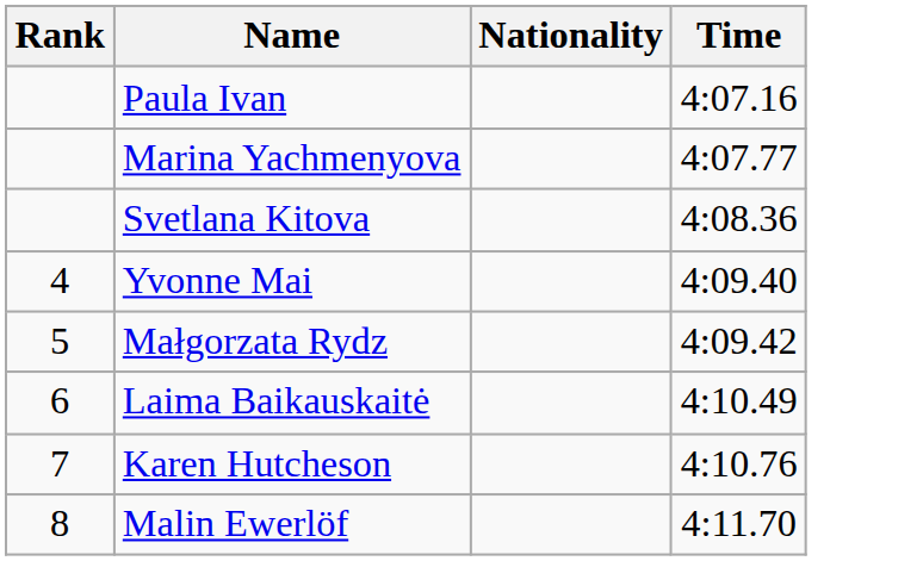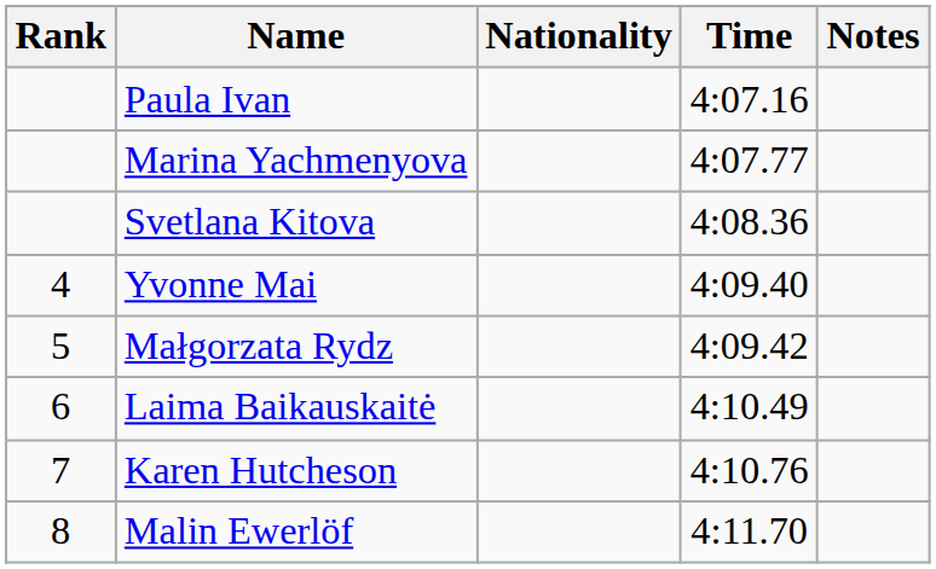 <table class="wikitable sortable" style="text-align:center">
 <tr>
 <th>Rank</th>
 <th>Name</th>
 <th>Nationality</th>
 <th>Time</th>
+<th>Notes</th>
 </tr>
 <tr>
 <td></td>
 <td align="left"><a href='#'>Paula Ivan</a></td>
 <td align=left></td>
 <td>4:07.16</td>
+<td></td>
 </tr>
 <tr>
 <td></td>
 <td align="left"><a href='#'>Marina Yachmenyova</a></td>
 <td align=left></td>
 <td>4:07.77</td>
+<td></td>
 </tr>
 <tr>
 <td></td>
 <td align="left"><a href='#'>Svetlana Kitova</a></td>
 <td align=left></td>
 <td>4:08.36</td>
+<td></td>
 </tr>
 <tr>
 <td>4</td>
 <td align="left"><a href='#'>Yvonne Mai</a></td>
 <td align=left></td>
 <td>4:09.40</td>
+<td></td>
 </tr>
 <tr>
 <td>5</td>
 <td align="left"><a href='#'>Małgorzata Rydz</a></td>
 <td align=left></td>
 <td>4:09.42</td>
+<td></td>
 </tr>
 <tr>
 <td>6</td>
 <td align="left"><a href='#'>Laima Baikauskaitė</a></td>
 <td align=left></td>
 <td>4:10.49</td>
+<td></td>
 </tr>
 <tr>
 <td>7</td>
 <td align="left"><a href='#'>Karen Hutcheson</a></td>
 <td align=left></td>
 <td>4:10.76</td>
+<td></td>
 </tr>
 <tr>
 <td>8</td>
 <td align="left"><a href='#'>Malin Ewerlöf</a></td>
 <td align=left></td>
 <td>4:11.70</td>
+<td></td>
 </tr>
 </table>
